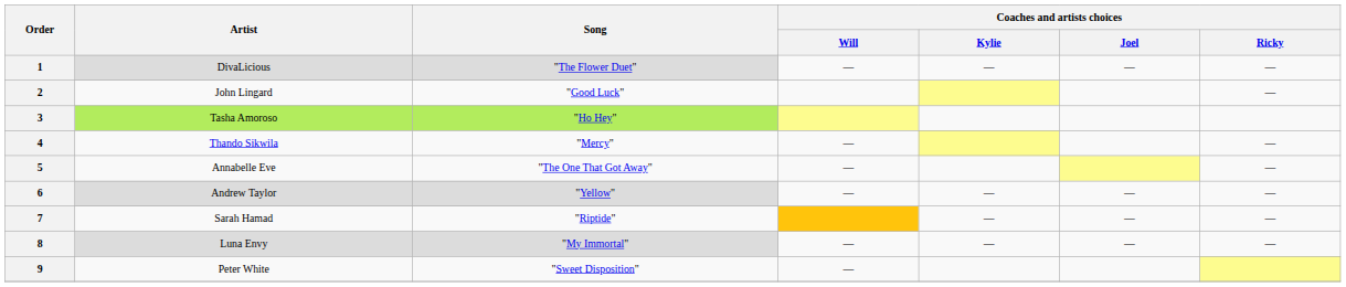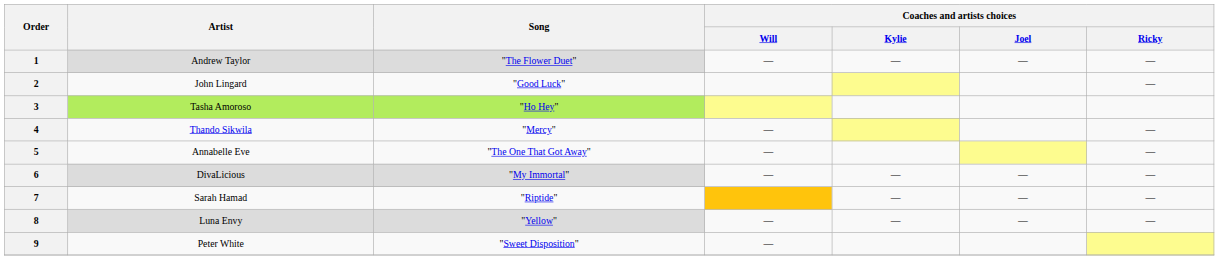 <table class="wikitable" style="text-align:center; line-height:30px; width:100%;">
 <tr>
 <th scope="col" rowspan="2" style="width:05%;">Order</th>
 <th scope="col" rowspan="2" style="width:24%;">Artist</th>
 <th scope="col" rowspan="2" style="width:26%;">Song</th>
 <th colspan="4" style="width:40%;">Coaches and artists choices</th>
 </tr>
 <tr>
 <th style="width:10%;"><a href='#'>Will</a></th>
 <th style="width:10%;"><a href='#'>Kylie</a></th>
 <th style="width:10%;"><a href='#'>Joel</a></th>
 <th style="width:10%;"><a href='#'>Ricky</a></th>
 </tr>
 <tr>
 <th scope="col">1</th>
-<td style="background:#DCDCDC;">DivaLicious</td>
+<td style="background:#DCDCDC;">Andrew Taylor</td>
 <td style="background:#DCDCDC;">"<a href='#'>The Flower Duet</a>"</td>
 <td>—</td>
 <td>—</td>
 <td>—</td>
 <td>—</td>
 </tr>
 <tr>
 <th scope="col">2</th>
 <td>John Lingard</td>
 <td>"<a href='#'>Good Luck</a>"</td>
 <td><strong></strong></td>
 <td style="background:#fdfc8f;"><strong></strong></td>
 <td><strong></strong></td>
 <td>—</td>
 </tr>
 <tr>
 <th scope="col">3</th>
 <td style="background-color:#B2EC5D;">Tasha Amoroso</td>
 <td style="background-color:#B2EC5D;">"<a href='#'>Ho Hey</a>"</td>
 <td style="background:#fdfc8f;"><strong></strong></td>
 <td><strong></strong></td>
 <td><strong></strong></td>
 <td><strong></strong></td>
 </tr>
 <tr>
 <th scope="col">4</th>
 <td><a href='#'>Thando Sikwila</a></td>
 <td>"<a href='#'>Mercy</a>"</td>
 <td>—</td>
 <td style="background:#fdfc8f;"><strong></strong></td>
 <td><strong></strong></td>
 <td>—</td>
 </tr>
 <tr>
 <th scope="col">5</th>
 <td>Annabelle Eve</td>
 <td>"<a href='#'>The One That Got Away</a>"</td>
 <td>—</td>
 <td><strong></strong></td>
 <td style="background:#fdfc8f;"><strong></strong></td>
 <td>—</td>
 </tr>
 <tr>
 <th scope="col">6</th>
-<td style="background:#DCDCDC;">Andrew Taylor</td>
-<td style="background:#DCDCDC;">"<a href='#'>Yellow</a>"</td>
+<td style="background:#DCDCDC;">DivaLicious</td>
+<td style="background:#DCDCDC;">"<a href='#'>My Immortal</a>"</td>
 <td>—</td>
 <td>—</td>
 <td>—</td>
 <td>—</td>
 </tr>
 <tr>
 <th scope="col">7</th>
 <td>Sarah Hamad</td>
 <td>"<a href='#'>Riptide</a>"</td>
 <td style="background:#FFC40C;"><strong></strong></td>
 <td>—</td>
 <td>—</td>
 <td>—</td>
 </tr>
 <tr>
 <th scope="col">8</th>
 <td style="background:#DCDCDC;">Luna Envy</td>
-<td style="background:#DCDCDC;">"<a href='#'>My Immortal</a>"</td>
+<td style="background:#DCDCDC;">"<a href='#'>Yellow</a>"</td>
 <td>—</td>
 <td>—</td>
 <td>—</td>
 <td>—</td>
 </tr>
 <tr>
 <th scope="col">9</th>
 <td>Peter White</td>
 <td>"<a href='#'>Sweet Disposition</a>"</td>
 <td>—</td>
 <td><strong></strong></td>
 <td><strong></strong></td>
 <td style="background:#fdfc8f;"><strong></strong></td>
 </tr>
 <tr>
 </tr>
 </table>
